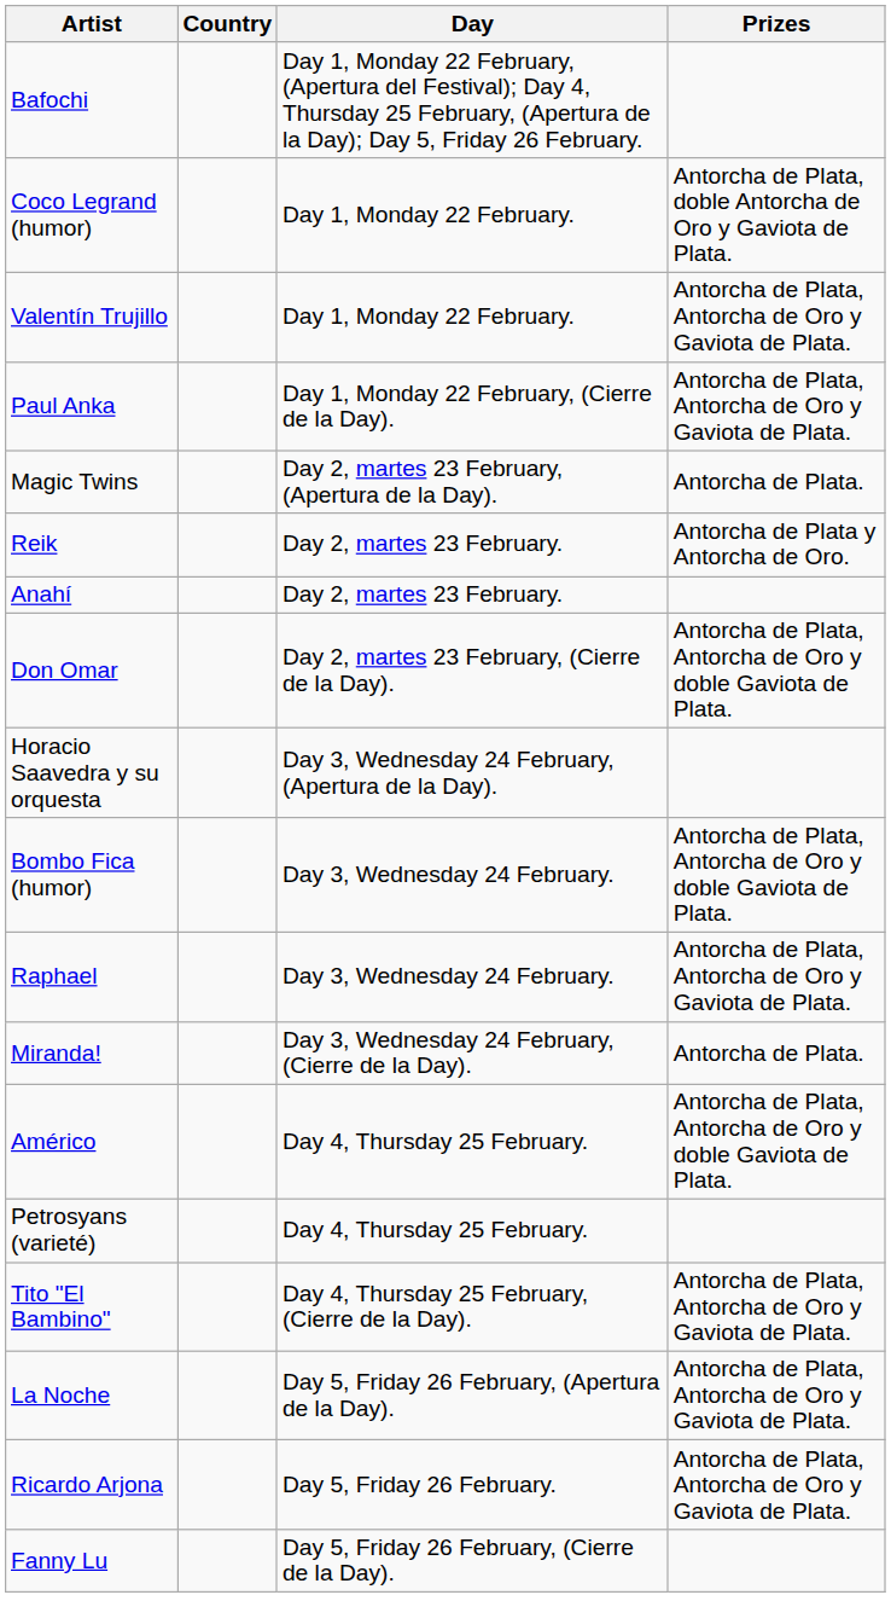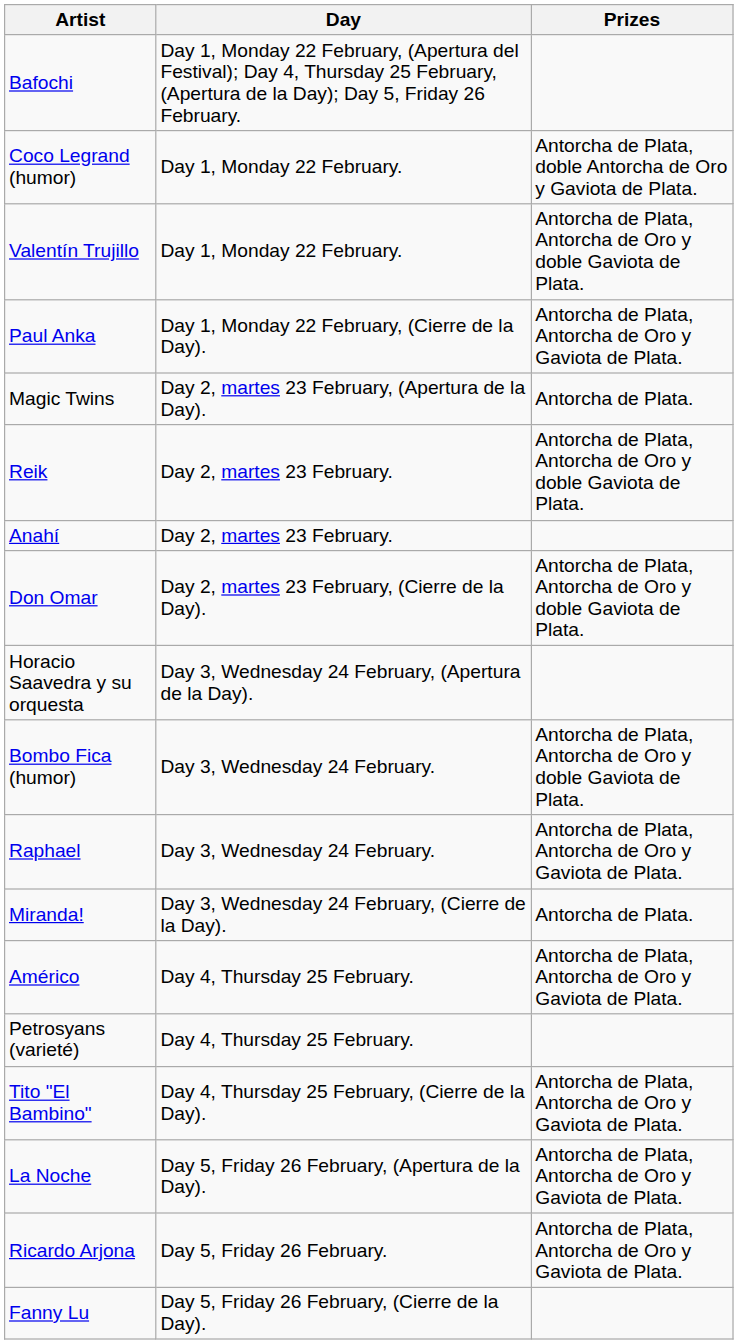 <table class="wikitable">
 <tr>
 <th>Artist</th>
-<th>Country</th>
 <th>Day</th>
 <th>Prizes</th>
 </tr>
 <tr>
 <td><a href='#'>Bafochi</a></td>
-<td></td>
 <td>Day 1, Monday 22 February, (Apertura del Festival); Day 4, Thursday 25 February, (Apertura de la Day); Day 5, Friday 26 February.</td>
 <td></td>
 </tr>
 <tr>
 <td><a href='#'>Coco Legrand</a> (humor)</td>
-<td></td>
 <td>Day 1, Monday 22 February.</td>
 <td>Antorcha de Plata, doble Antorcha de Oro y Gaviota de Plata.</td>
 </tr>
 <tr>
 <td><a href='#'>Valentín Trujillo</a></td>
-<td></td>
 <td>Day 1, Monday 22 February.</td>
-<td>Antorcha de Plata, Antorcha de Oro y Gaviota de Plata.</td>
+<td>Antorcha de Plata, Antorcha de Oro y doble Gaviota de Plata.</td>
 </tr>
 <tr>
 <td><a href='#'>Paul Anka</a></td>
-<td></td>
 <td>Day 1, Monday 22 February, (Cierre de la Day).</td>
 <td>Antorcha de Plata, Antorcha de Oro y Gaviota de Plata.</td>
 </tr>
 <tr>
 <td>Magic Twins</td>
-<td></td>
 <td>Day 2, <a href='#'>martes</a> 23 February, (Apertura de la Day).</td>
 <td>Antorcha de Plata.</td>
 </tr>
 <tr>
 <td><a href='#'>Reik</a></td>
-<td></td>
 <td>Day 2, <a href='#'>martes</a> 23 February.</td>
-<td>Antorcha de Plata y Antorcha de Oro.</td>
+<td>Antorcha de Plata, Antorcha de Oro y doble Gaviota de Plata.</td>
 </tr>
 <tr>
 <td><a href='#'>Anahí</a></td>
-<td></td>
 <td>Day 2, <a href='#'>martes</a> 23 February.</td>
 <td></td>
 </tr>
 <tr>
 <td><a href='#'>Don Omar</a></td>
-<td></td>
 <td>Day 2, <a href='#'>martes</a> 23 February, (Cierre de la Day).</td>
 <td>Antorcha de Plata, Antorcha de Oro y doble Gaviota de Plata.</td>
 </tr>
 <tr>
 <td>Horacio Saavedra y su orquesta</td>
-<td></td>
 <td>Day 3, Wednesday 24 February, (Apertura de la Day).</td>
 <td></td>
 </tr>
 <tr>
 <td><a href='#'>Bombo Fica</a> (humor)</td>
-<td></td>
 <td>Day 3, Wednesday 24 February.</td>
 <td>Antorcha de Plata, Antorcha de Oro y doble Gaviota de Plata.</td>
 </tr>
 <tr>
 <td><a href='#'>Raphael</a></td>
-<td></td>
 <td>Day 3, Wednesday 24 February.</td>
 <td>Antorcha de Plata, Antorcha de Oro y Gaviota de Plata.</td>
 </tr>
 <tr>
 <td><a href='#'>Miranda!</a></td>
-<td></td>
 <td>Day 3, Wednesday 24 February, (Cierre de la Day).</td>
 <td>Antorcha de Plata.</td>
 </tr>
 <tr>
 <td><a href='#'>Américo</a></td>
-<td></td>
 <td>Day 4, Thursday 25 February.</td>
-<td>Antorcha de Plata, Antorcha de Oro y doble Gaviota de Plata.</td>
+<td>Antorcha de Plata, Antorcha de Oro y Gaviota de Plata.</td>
 </tr>
 <tr>
 <td>Petrosyans (varieté)</td>
-<td></td>
 <td>Day 4, Thursday 25 February.</td>
 <td></td>
 </tr>
 <tr>
 <td><a href='#'>Tito "El Bambino"</a></td>
-<td></td>
 <td>Day 4, Thursday 25 February, (Cierre de la Day).</td>
 <td>Antorcha de Plata, Antorcha de Oro y Gaviota de Plata.</td>
 </tr>
 <tr>
 <td><a href='#'>La Noche</a></td>
-<td></td>
 <td>Day 5, Friday 26 February, (Apertura de la Day).</td>
 <td>Antorcha de Plata, Antorcha de Oro y Gaviota de Plata.</td>
 </tr>
 <tr>
 <td><a href='#'>Ricardo Arjona</a></td>
-<td></td>
 <td>Day 5, Friday 26 February.</td>
 <td>Antorcha de Plata, Antorcha de Oro y Gaviota de Plata.</td>
 </tr>
 <tr>
 <td><a href='#'>Fanny Lu</a></td>
-<td></td>
 <td>Day 5, Friday 26 February, (Cierre de la Day).</td>
 <td></td>
 </tr>
 </table>
